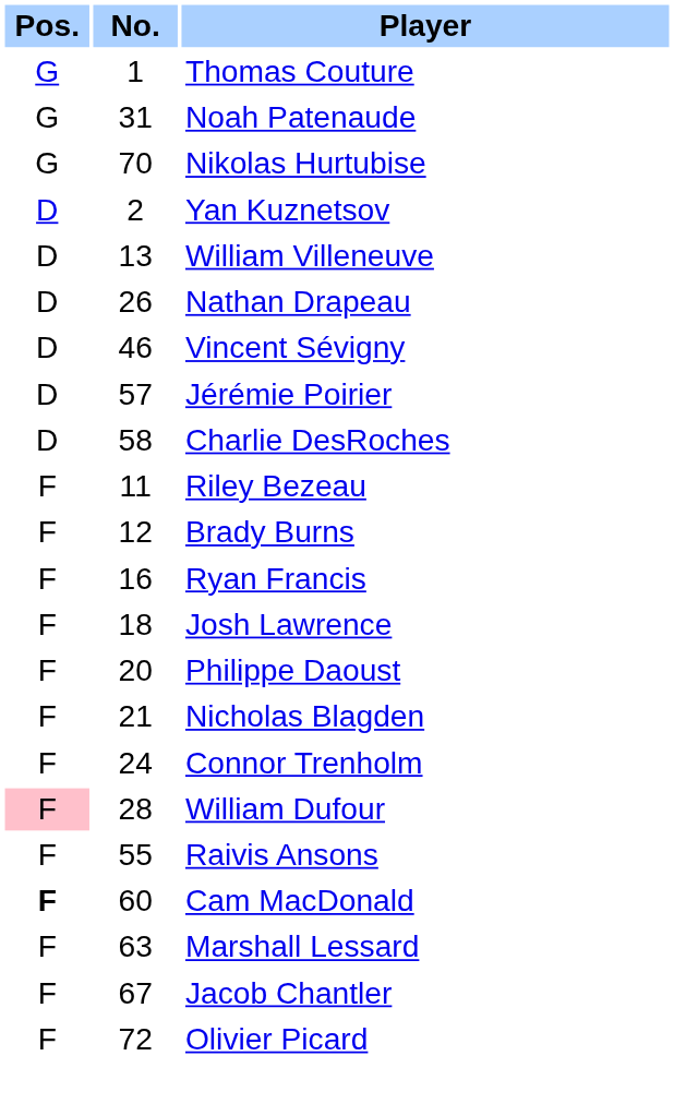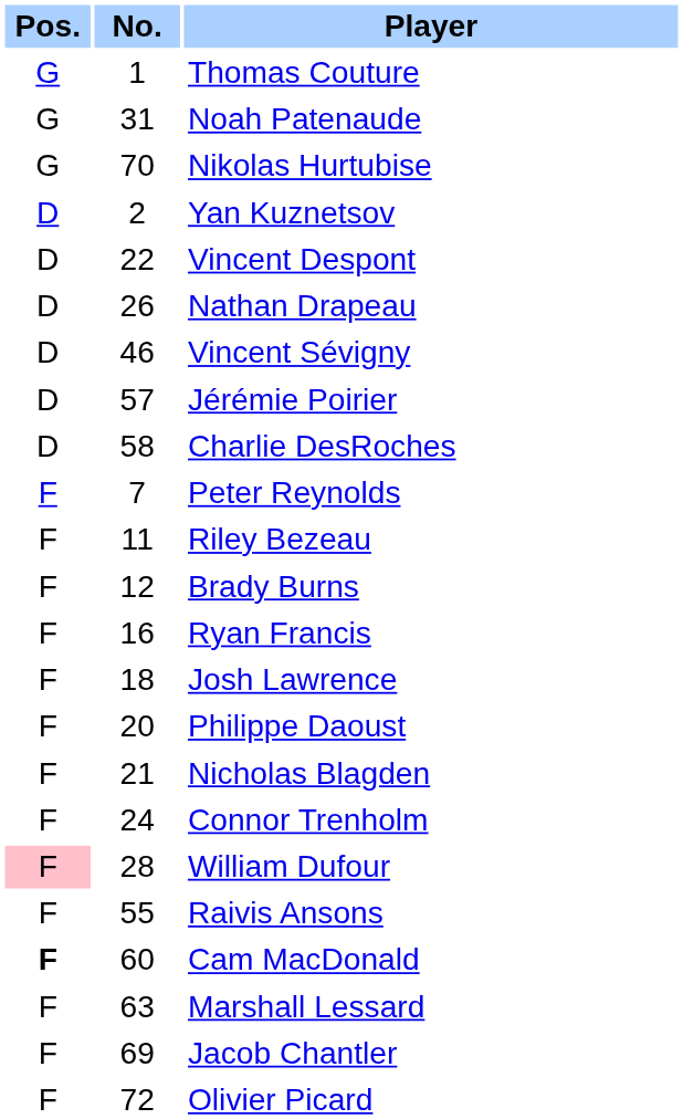 <table border="0" cellspacing="2" cellpadding="2">
 <tr bgcolor=AAD0FF>
 <th width=40>Pos.</th>
 <th width=40>No.</th>
 <th width=250>Player</th>
 </tr>
 <tr>
 <td style="text-align:center;"><a href='#'>G</a></td>
 <td style="text-align:center;">1</td>
 <td><a href='#'>Thomas Couture</a></td>
 </tr>
 <tr>
 <td style="text-align:center;">G</td>
 <td style="text-align:center;">31</td>
 <td><a href='#'>Noah Patenaude</a></td>
 </tr>
 <tr>
 <td style="text-align:center;">G</td>
 <td style="text-align:center;">70</td>
 <td><a href='#'>Nikolas Hurtubise</a></td>
 </tr>
 <tr>
 <td style="text-align:center;"><a href='#'>D</a></td>
 <td style="text-align:center;">2</td>
 <td><a href='#'>Yan Kuznetsov</a></td>
 </tr>
 <tr>
 <td style="text-align:center;">D</td>
-<td style="text-align:center;">13</td>
-<td><a href='#'>William Villeneuve</a></td>
+<td style="text-align:center;">22</td>
+<td><a href='#'>Vincent Despont</a></td>
 </tr>
 <tr>
 <td style="text-align:center;">D</td>
 <td style="text-align:center;">26</td>
 <td><a href='#'>Nathan Drapeau</a></td>
 </tr>
 <tr>
 <td style="text-align:center;">D</td>
 <td style="text-align:center;">46</td>
 <td><a href='#'>Vincent Sévigny</a></td>
 </tr>
 <tr>
 <td style="text-align:center;">D</td>
 <td style="text-align:center;">57</td>
 <td><a href='#'>Jérémie Poirier</a></td>
 </tr>
 <tr>
 <td style="text-align:center;">D</td>
 <td style="text-align:center;">58</td>
 <td><a href='#'>Charlie DesRoches</a></td>
+</tr>
+<tr>
+<td style="text-align:center;"><a href='#'>F</a></td>
+<td style="text-align:center;">7</td>
+<td><a href='#'>Peter Reynolds</a></td>
 </tr>
 <tr>
 <td style="text-align:center;">F</td>
 <td style="text-align:center;">11</td>
 <td><a href='#'>Riley Bezeau</a></td>
 </tr>
 <tr>
 <td style="text-align:center;">F</td>
 <td style="text-align:center;">12</td>
 <td><a href='#'>Brady Burns</a></td>
 </tr>
 <tr>
 <td style="text-align:center;">F</td>
 <td style="text-align:center;">16</td>
 <td><a href='#'>Ryan Francis</a></td>
 </tr>
 <tr>
 <td style="text-align:center;">F</td>
 <td style="text-align:center;">18</td>
 <td><a href='#'>Josh Lawrence</a></td>
 </tr>
 <tr>
 <td style="text-align:center;">F</td>
 <td style="text-align:center;">20</td>
 <td><a href='#'>Philippe Daoust</a></td>
 </tr>
 <tr>
 <td style="text-align:center;">F</td>
 <td style="text-align:center;">21</td>
 <td><a href='#'>Nicholas Blagden</a></td>
 </tr>
 <tr>
 <td style="text-align:center;">F</td>
 <td style="text-align:center;">24</td>
 <td><a href='#'>Connor Trenholm</a></td>
 </tr>
 <tr>
 <td style="background: pink; text-align:center;">F</td>
 <td style="text-align:center;">28</td>
 <td><a href='#'>William Dufour</a></td>
 </tr>
 <tr>
 <td style="text-align:center;">F</td>
 <td style="text-align:center;">55</td>
 <td><a href='#'>Raivis Ansons</a></td>
 </tr>
 <tr>
 <td style="text-align:center;"><strong>F</strong></td>
 <td style="text-align:center;">60</td>
 <td><a href='#'>Cam MacDonald</a></td>
 </tr>
 <tr>
 <td style="text-align:center;">F</td>
 <td style="text-align:center;">63</td>
 <td><a href='#'>Marshall Lessard</a></td>
 </tr>
 <tr>
 <td style="text-align:center;">F</td>
-<td style="text-align:center;">67</td>
+<td style="text-align:center;">69</td>
 <td><a href='#'>Jacob Chantler</a></td>
 </tr>
 <tr>
 <td style="text-align:center;">F</td>
 <td style="text-align:center;">72</td>
 <td><a href='#'>Olivier Picard</a></td>
 </tr>
 </table>
